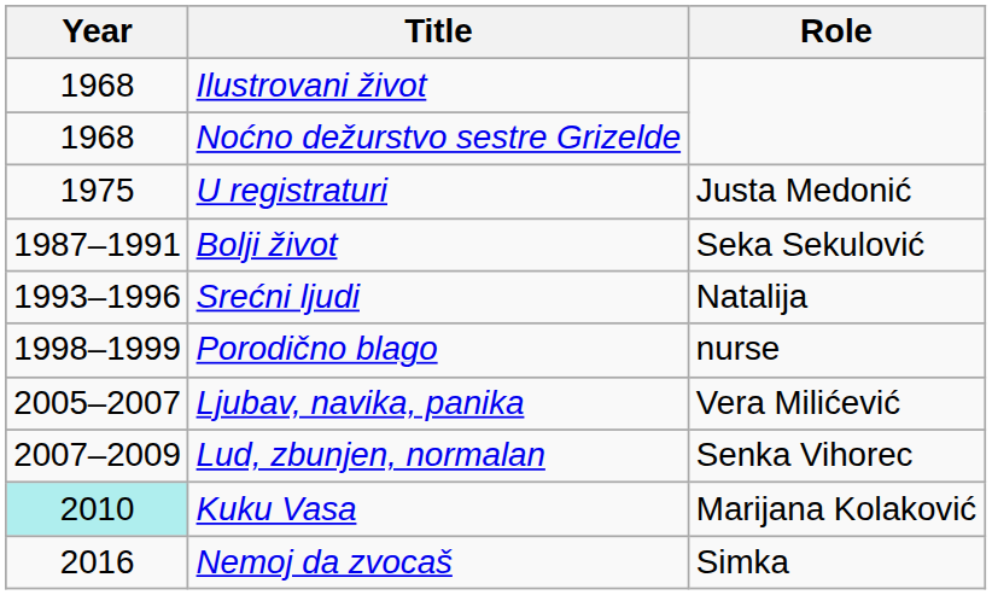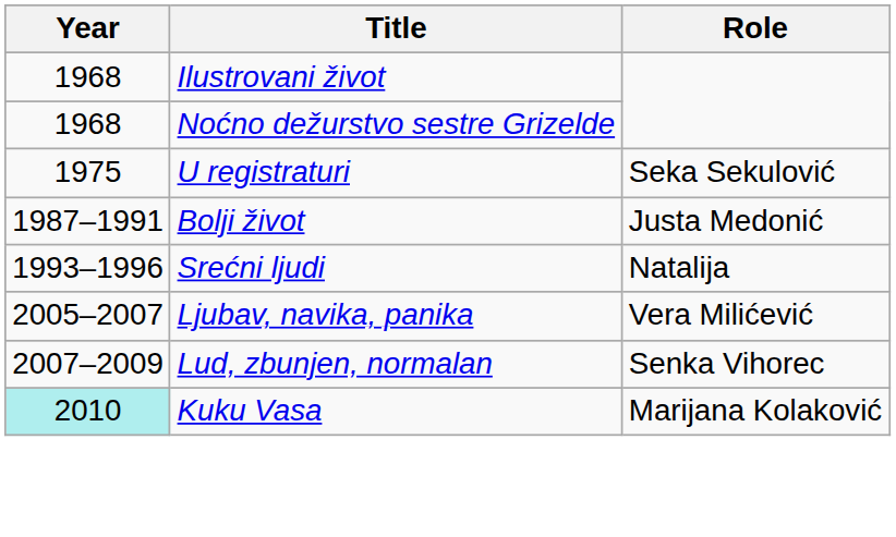 <table class="wikitable">
 <tr>
 <th>Year</th>
 <th>Title</th>
 <th>Role</th>
 </tr>
 <tr>
 <td align=center>1968</td>
 <td><em><a href='#'>Ilustrovani život</a></em></td>
 <td rowspan="2"></td>
 </tr>
 <tr>
 <td align=center>1968</td>
 <td><em><a href='#'>Noćno dežurstvo sestre Grizelde</a></em></td>
 </tr>
 <tr>
 <td align=center>1975</td>
 <td><em><a href='#'>U registraturi</a></em></td>
-<td>Justa Medonić</td>
+<td>Seka Sekulović</td>
 </tr>
 <tr>
 <td align=center>1987–1991</td>
 <td><em><a href='#'>Bolji život</a></em></td>
-<td>Seka Sekulović</td>
+<td>Justa Medonić</td>
 </tr>
 <tr>
 <td align=center>1993–1996</td>
 <td><em><a href='#'>Srećni ljudi</a></em></td>
 <td>Natalija</td>
-</tr>
-<tr>
-<td align=center>1998–1999</td>
-<td><em><a href='#'>Porodično blago</a></em></td>
-<td>nurse</td>
 </tr>
 <tr>
 <td align=center>2005–2007</td>
 <td><em><a href='#'>Ljubav, navika, panika</a></em></td>
 <td>Vera Milićević</td>
 </tr>
 <tr>
 <td align=center>2007–2009</td>
 <td><em><a href='#'>Lud, zbunjen, normalan</a></em></td>
 <td>Senka Vihorec</td>
 </tr>
 <tr>
 <td align=center style="background: paleturquoise;">2010</td>
 <td><em><a href='#'>Kuku Vasa</a></em></td>
 <td>Marijana Kolaković</td>
 </tr>
-<tr>
-<td align=center>2016</td>
-<td><em><a href='#'>Nemoj da zvocaš</a></em></td>
-<td>Simka</td>
-</tr>
 </table>
